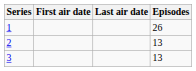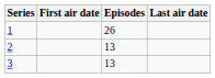 <table class="wikitable">
 <tr>
 <th>Series</th>
 <th>First air date</th>
+<th>Episodes</th>
 <th>Last air date</th>
-<th>Episodes</th>
 </tr>
 <tr>
 <td><a href='#'>1</a></td>
 <td></td>
+<td>26</td>
 <td></td>
-<td>26</td>
 </tr>
 <tr>
 <td><a href='#'>2</a></td>
 <td></td>
+<td>13</td>
 <td></td>
-<td>13</td>
 </tr>
 <tr>
 <td><a href='#'>3</a></td>
 <td></td>
+<td>13</td>
 <td></td>
-<td>13</td>
 </tr>
 </table>
